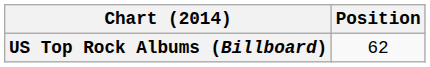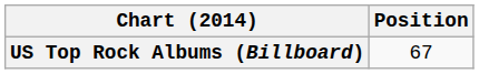 <table class="wikitable plainrowheaders" style="text-align:center">
 <tr>
 <th scope="col">Chart (2014)</th>
 <th scope="col">Position</th>
 </tr>
 <tr>
 <th scope="row">US Top Rock Albums (<em>Billboard</em>)</th>
-<td>62</td>
+<td>67</td>
 </tr>
 </table>
